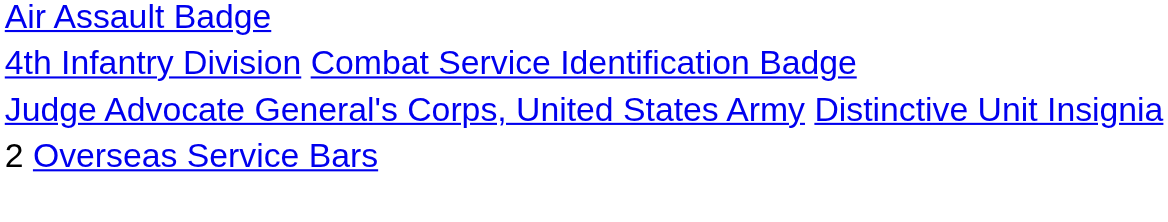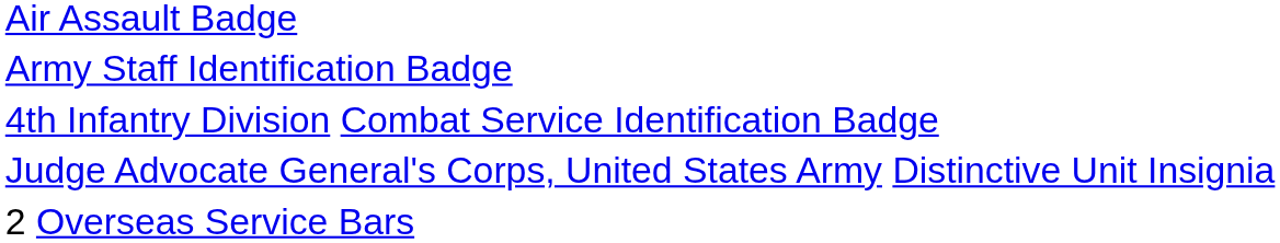 <table>
 <tr>
 <td></td>
 <td><a href='#'>Air Assault Badge</a></td>
+</tr>
+<tr>
+<td></td>
+<td><a href='#'>Army Staff Identification Badge</a></td>
 </tr>
 <tr>
 <td></td>
 <td><a href='#'>4th Infantry Division</a> <a href='#'>Combat Service Identification Badge</a></td>
 </tr>
 <tr>
 <td></td>
 <td><a href='#'>Judge Advocate General's Corps, United States Army</a> <a href='#'>Distinctive Unit Insignia</a></td>
 </tr>
 <tr>
 <td></td>
 <td>2 <a href='#'>Overseas Service Bars</a></td>
 </tr>
 </table>
